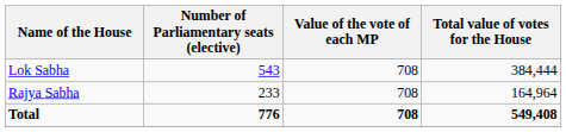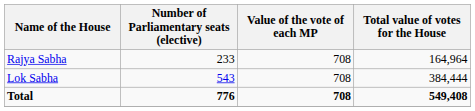 <table class="wikitable sortable">
 <tr>
 <th width="150">Name of the House</th>
 <th width="150">Number of Parliamentary seats (elective)</th>
 <th width="150">Value of the vote of each MP</th>
 <th width="150">Total value of votes for the House</th>
 </tr>
 <tr>
+<td><a href='#'>Rajya Sabha</a></td>
+<td align=right>233</td>
+<td align=right>708</td>
+<td align=right>164,964</td>
+</tr>
+<tr>
 <td><a href='#'>Lok Sabha</a></td>
 <td align=right><a href='#'>543</a></td>
 <td align=right>708</td>
 <td align=right>384,444</td>
-</tr>
-<tr>
-<td><a href='#'>Rajya Sabha</a></td>
-<td align=right>233</td>
-<td align=right>708</td>
-<td align=right>164,964</td>
 </tr>
 <tr class="sortbottom">
 <td><strong>Total</strong></td>
 <td align=right><strong>776</strong></td>
 <td align=right><strong>708</strong></td>
 <td align=right><strong>549,408</strong></td>
 </tr>
 <tr>
 </tr>
 </table>
